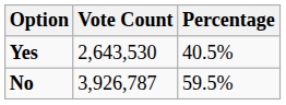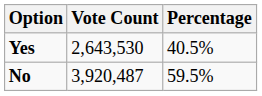 <table class="wikitable">
 <tr>
 <th>Option</th>
 <th>Vote Count</th>
 <th>Percentage</th>
 </tr>
 <tr>
 <td><strong>Yes</strong></td>
 <td>2,643,530</td>
 <td>40.5%</td>
 </tr>
 <tr>
 <td><strong>No</strong></td>
-<td>3,926,787</td>
+<td>3,920,487</td>
 <td>59.5%</td>
 </tr>
 </table>
